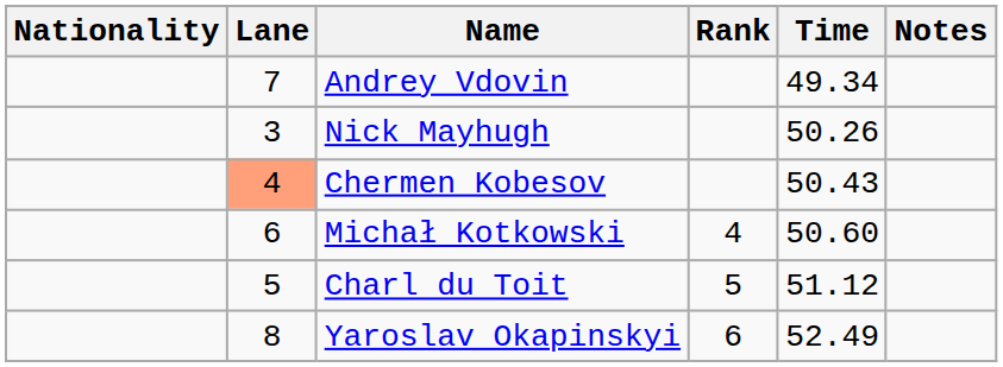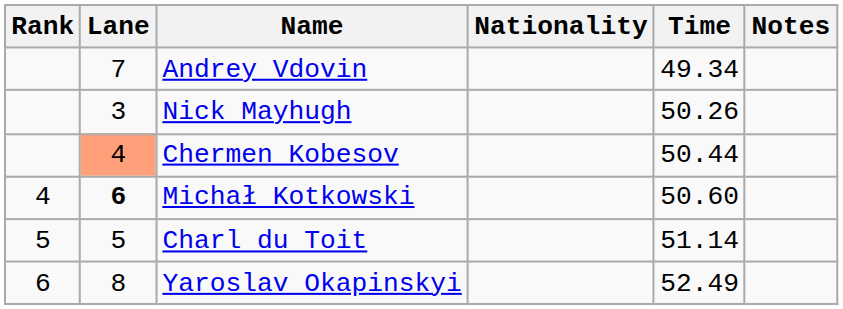 <table class="wikitable sortable" style="text-align:center">
 <tr>
-<th>Nationality</th>
+<th>Rank</th>
 <th>Lane</th>
 <th>Name</th>
-<th>Rank</th>
+<th>Nationality</th>
 <th>Time</th>
 <th>Notes</th>
 </tr>
 <tr>
-<td align="left"></td>
+<td></td>
 <td>7</td>
 <td align="left"><a href='#'>Andrey Vdovin</a></td>
-<td></td>
+<td align="left"></td>
 <td>49.34</td>
 <td><strong></strong></td>
 </tr>
 <tr>
-<td align="left"></td>
+<td></td>
 <td>3</td>
 <td align="left"><a href='#'>Nick Mayhugh</a></td>
-<td></td>
+<td align="left"></td>
 <td>50.26</td>
 <td></td>
 </tr>
 <tr>
-<td align="left"></td>
+<td></td>
 <td style="background: lightsalmon;">4</td>
 <td align="left"><a href='#'>Chermen Kobesov</a></td>
-<td></td>
-<td>50.43</td>
+<td align="left"></td>
+<td>50.44</td>
 <td></td>
 </tr>
 <tr>
+<td>4</td>
+<td><strong>6</strong></td>
+<td align="left"><a href='#'>Michał Kotkowski</a></td>
 <td align="left"></td>
-<td>6</td>
-<td align="left"><a href='#'>Michał Kotkowski</a></td>
-<td>4</td>
 <td>50.60</td>
 <td></td>
 </tr>
 <tr>
-<td align="left"></td>
+<td>5</td>
 <td>5</td>
 <td align="left"><a href='#'>Charl du Toit</a></td>
-<td>5</td>
-<td>51.12</td>
+<td align="left"></td>
+<td>51.14</td>
 <td></td>
 </tr>
 <tr>
-<td align="left"></td>
+<td>6</td>
 <td>8</td>
 <td align="left"><a href='#'>Yaroslav Okapinskyi</a></td>
-<td>6</td>
+<td align="left"></td>
 <td>52.49</td>
 <td></td>
 </tr>
 </table>
